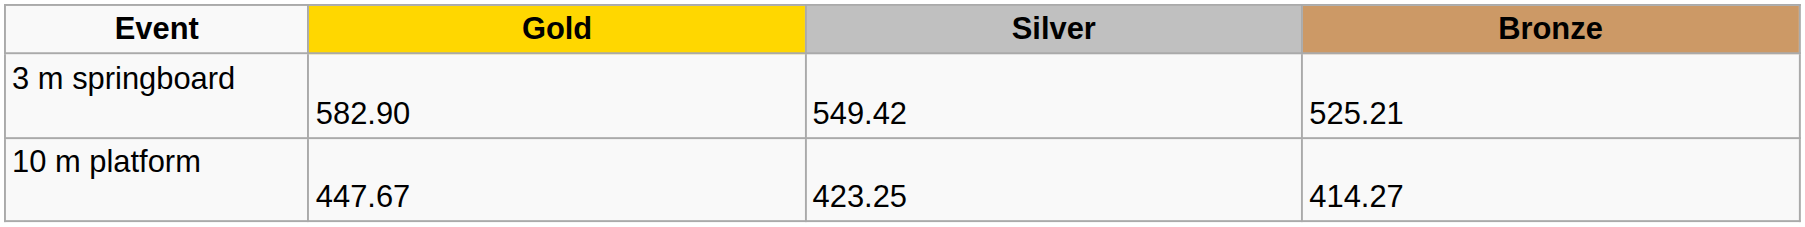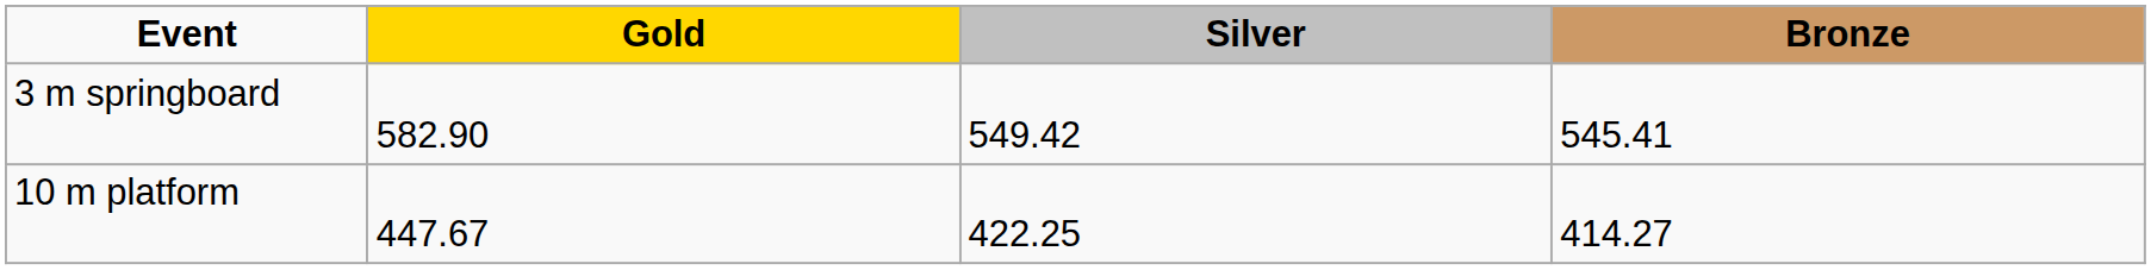 <table class="wikitable" style="text-align:left">
 <tr align="center">
 <td width=150><strong>Event</strong></td>
 <td width=250 bgcolor=gold><strong>Gold</strong></td>
 <td width=250 bgcolor=silver><strong>Silver</strong></td>
 <td width=250 bgcolor=CC9966><strong>Bronze</strong></td>
 </tr>
 <tr valign="top">
 <td>3 m springboard<br><div></div></td>
 <td><br>582.90</td>
 <td><br> 549.42</td>
-<td><br>525.21</td>
+<td><br>545.41</td>
 </tr>
 <tr valign="top">
 <td>10 m platform<br><div></div></td>
 <td><br>447.67</td>
-<td><br>423.25</td>
+<td><br>422.25</td>
 <td><br> 414.27</td>
 </tr>
 </table>
